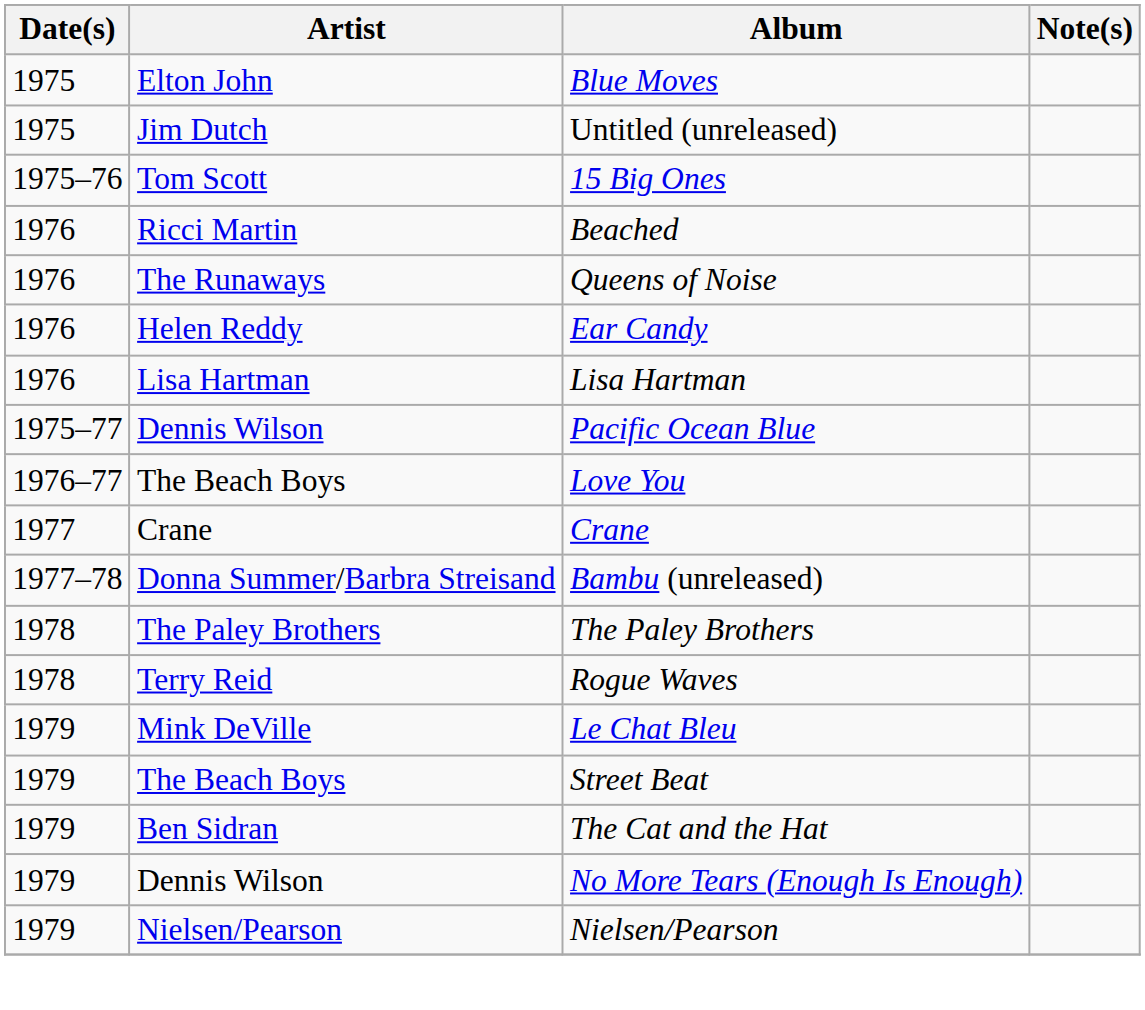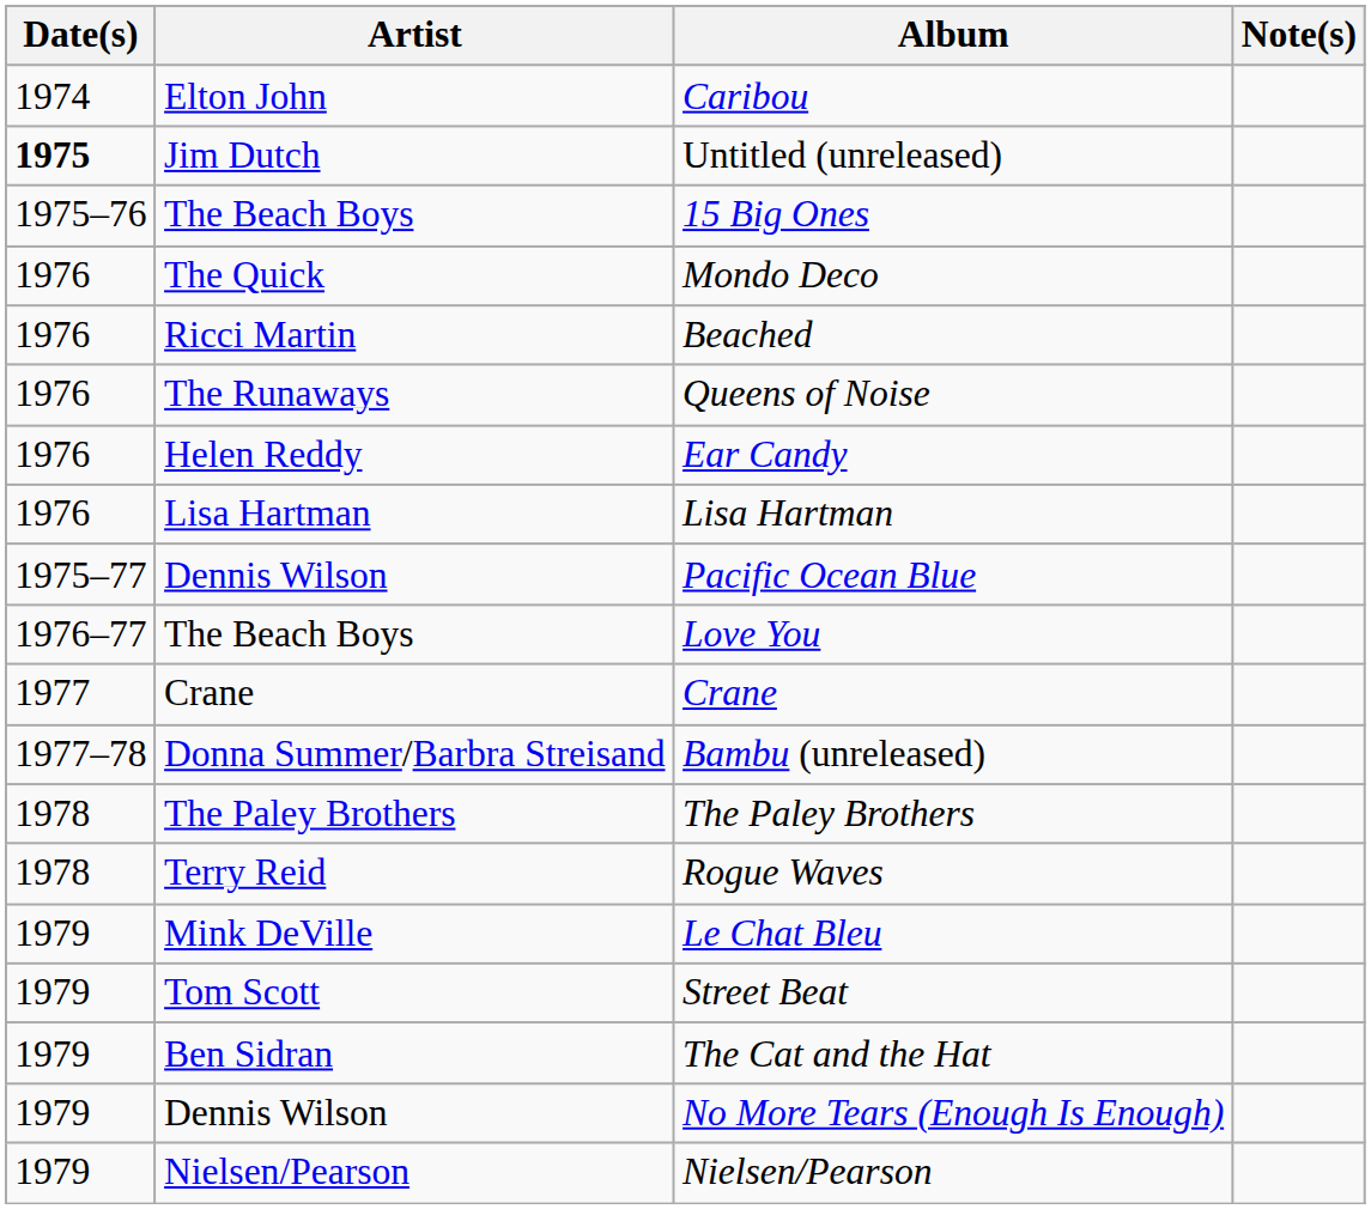 <table class="wikitable">
 <tr>
 <th>Date(s)</th>
 <th>Artist</th>
 <th>Album</th>
 <th>Note(s)</th>
 </tr>
 <tr>
-<td>1975</td>
+<td>1974</td>
 <td><a href='#'>Elton John</a></td>
-<td><em><a href='#'>Blue Moves</a></em></td>
+<td><em><a href='#'>Caribou</a></em></td>
 <td></td>
 </tr>
 <tr>
-<td>1975</td>
+<td><strong>1975</strong></td>
 <td><a href='#'>Jim Dutch</a></td>
 <td>Untitled (unreleased)</td>
 <td></td>
 </tr>
 <tr>
 <td>1975–76</td>
-<td><a href='#'>Tom Scott</a></td>
+<td><a href='#'>The Beach Boys</a></td>
 <td><em><a href='#'>15 Big Ones</a></em></td>
+<td></td>
+</tr>
+<tr>
+<td>1976</td>
+<td><a href='#'>The Quick</a></td>
+<td><em>Mondo Deco</em></td>
 <td></td>
 </tr>
 <tr>
 <td>1976</td>
 <td><a href='#'>Ricci Martin</a></td>
 <td><em>Beached</em></td>
 <td></td>
 </tr>
 <tr>
 <td>1976</td>
 <td><a href='#'>The Runaways</a></td>
 <td><em>Queens of Noise</em></td>
 <td></td>
 </tr>
 <tr>
 <td>1976</td>
 <td><a href='#'>Helen Reddy</a></td>
 <td><em><a href='#'>Ear Candy</a></em></td>
 <td></td>
 </tr>
 <tr>
 <td>1976</td>
 <td><a href='#'>Lisa Hartman</a></td>
 <td><em>Lisa Hartman</em></td>
 <td></td>
 </tr>
 <tr>
 <td>1975–77</td>
 <td><a href='#'>Dennis Wilson</a></td>
 <td><em><a href='#'>Pacific Ocean Blue</a></em></td>
 <td></td>
 </tr>
 <tr>
 <td>1976–77</td>
 <td>The Beach Boys</td>
 <td><em><a href='#'>Love You</a></em></td>
 <td></td>
 </tr>
 <tr>
 <td>1977</td>
 <td>Crane</td>
 <td><em><a href='#'>Crane</a></em></td>
 <td></td>
 </tr>
 <tr>
 <td>1977–78</td>
 <td><a href='#'>Donna Summer</a>/<a href='#'>Barbra Streisand</a></td>
 <td><em><a href='#'>Bambu</a></em> (unreleased)</td>
 <td></td>
 </tr>
 <tr>
 <td>1978</td>
 <td><a href='#'>The Paley Brothers</a></td>
 <td><em>The Paley Brothers</em></td>
 <td></td>
 </tr>
 <tr>
 <td>1978</td>
 <td><a href='#'>Terry Reid</a></td>
 <td><em>Rogue Waves</em></td>
 <td></td>
 </tr>
 <tr>
 <td>1979</td>
 <td><a href='#'>Mink DeVille</a></td>
 <td><em><a href='#'>Le Chat Bleu</a></em></td>
 <td></td>
 </tr>
 <tr>
 <td>1979</td>
-<td><a href='#'>The Beach Boys</a></td>
+<td><a href='#'>Tom Scott</a></td>
 <td><em>Street Beat</em></td>
 <td></td>
 </tr>
 <tr>
 <td>1979</td>
 <td><a href='#'>Ben Sidran</a></td>
 <td><em>The Cat and the Hat</em></td>
 <td></td>
 </tr>
 <tr>
 <td>1979</td>
 <td>Dennis Wilson</td>
 <td><em><a href='#'>No More Tears (Enough Is Enough)</a></em></td>
 <td></td>
 </tr>
 <tr>
 <td>1979</td>
 <td><a href='#'>Nielsen/Pearson</a></td>
 <td><em>Nielsen/Pearson</em></td>
 <td></td>
 </tr>
 <tr>
 </tr>
 </table>
